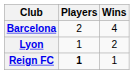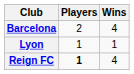 <table class="wikitable plainrowheaders" style="text-align:center">
 <tr>
 <th scope=col>Club</th>
 <th scope=col>Players</th>
 <th scope=col>Wins</th>
 </tr>
 <tr>
 <th scope="row"> <a href='#'>Barcelona</a></th>
 <td>2</td>
 <td>4</td>
 </tr>
 <tr>
 <th scope=row> <a href='#'>Lyon</a></th>
 <td>1</td>
-<td>2</td>
+<td>1</td>
 </tr>
 <tr>
 <th scope=row> <a href='#'>Reign FC</a></th>
 <td><strong>1</strong></td>
-<td>1</td>
+<td>4</td>
 </tr>
 </table>
